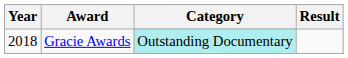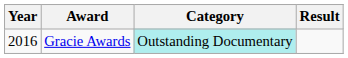 <table class="wikitable" style="font-size:90%">
 <tr>
 <th>Year</th>
 <th>Award</th>
 <th>Category</th>
 <th>Result</th>
 </tr>
 <tr>
-<td style="text-align:center;" rowspan="1">2018</td>
+<td style="text-align:center;" rowspan="1">2016</td>
 <td><a href='#'>Gracie Awards</a></td>
 <td style="background: paleturquoise;">Outstanding Documentary</td>
 <td></td>
 </tr>
 </table>
